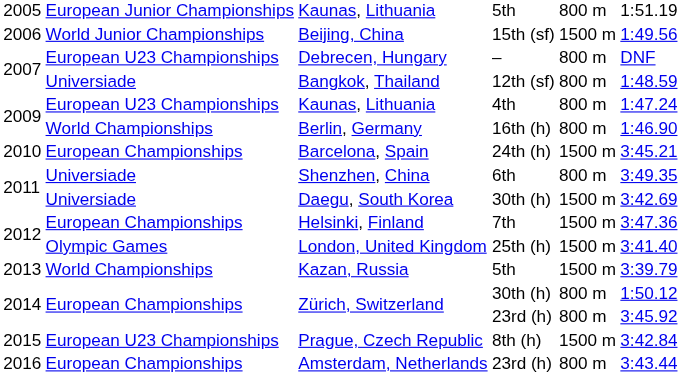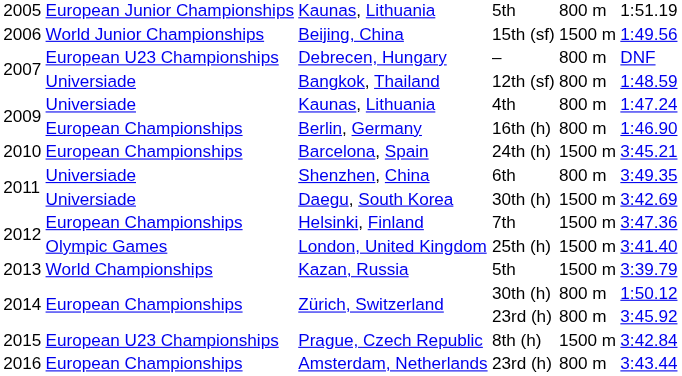 <table>
 <tr>
 <td>2005</td>
 <td><a href='#'>European Junior Championships</a></td>
 <td><a href='#'>Kaunas</a>, <a href='#'>Lithuania</a></td>
 <td>5th</td>
 <td>800 m</td>
 <td>1:51.19</td>
 </tr>
 <tr>
 <td>2006</td>
 <td><a href='#'>World Junior Championships</a></td>
 <td><a href='#'>Beijing, China</a></td>
 <td>15th (sf)</td>
 <td>1500 m</td>
 <td><a href='#'>1:49.56</a></td>
 </tr>
 <tr>
 <td rowspan=2>2007</td>
 <td><a href='#'>European U23 Championships</a></td>
 <td><a href='#'>Debrecen, Hungary</a></td>
 <td>–</td>
 <td>800 m</td>
 <td><a href='#'>DNF</a></td>
 </tr>
 <tr>
 <td><a href='#'>Universiade</a></td>
 <td><a href='#'>Bangkok</a>, <a href='#'>Thailand</a></td>
 <td>12th (sf)</td>
 <td>800 m</td>
 <td><a href='#'>1:48.59</a></td>
 </tr>
 <tr>
 <td rowspan=2>2009</td>
-<td><a href='#'>European U23 Championships</a></td>
+<td><a href='#'>Universiade</a></td>
 <td><a href='#'>Kaunas</a>, <a href='#'>Lithuania</a></td>
 <td>4th</td>
 <td>800 m</td>
 <td><a href='#'>1:47.24</a></td>
 </tr>
 <tr>
-<td><a href='#'>World Championships</a></td>
+<td><a href='#'>European Championships</a></td>
 <td><a href='#'>Berlin</a>, <a href='#'>Germany</a></td>
 <td>16th (h)</td>
 <td>800 m</td>
 <td><a href='#'>1:46.90</a></td>
 </tr>
 <tr>
 <td>2010</td>
 <td><a href='#'>European Championships</a></td>
 <td><a href='#'>Barcelona</a>, <a href='#'>Spain</a></td>
 <td>24th (h)</td>
 <td>1500 m</td>
 <td><a href='#'>3:45.21</a></td>
 </tr>
 <tr>
 <td rowspan=2>2011</td>
 <td><a href='#'>Universiade</a></td>
 <td><a href='#'>Shenzhen</a>, <a href='#'>China</a></td>
 <td>6th</td>
 <td>800 m</td>
 <td><a href='#'>3:49.35</a></td>
 </tr>
 <tr>
 <td><a href='#'>Universiade</a></td>
 <td><a href='#'>Daegu</a>, <a href='#'>South Korea</a></td>
 <td>30th (h)</td>
 <td>1500 m</td>
 <td><a href='#'>3:42.69</a></td>
 </tr>
 <tr>
 <td rowspan=2>2012</td>
 <td><a href='#'>European Championships</a></td>
 <td><a href='#'>Helsinki</a>, <a href='#'>Finland</a></td>
 <td>7th</td>
 <td>1500 m</td>
 <td><a href='#'>3:47.36</a></td>
 </tr>
 <tr>
 <td><a href='#'>Olympic Games</a></td>
 <td><a href='#'>London, United Kingdom</a></td>
 <td>25th (h)</td>
 <td>1500 m</td>
 <td><a href='#'>3:41.40</a></td>
 </tr>
 <tr>
 <td>2013</td>
 <td><a href='#'>World Championships</a></td>
 <td><a href='#'>Kazan, Russia</a></td>
 <td>5th</td>
 <td>1500 m</td>
 <td><a href='#'>3:39.79</a></td>
 </tr>
 <tr>
 <td rowspan=2>2014</td>
 <td rowspan=2><a href='#'>European Championships</a></td>
 <td rowspan=2><a href='#'>Zürich, Switzerland</a></td>
 <td>30th (h)</td>
 <td>800 m</td>
 <td><a href='#'>1:50.12</a></td>
 </tr>
 <tr>
 <td>23rd (h)</td>
 <td>800 m</td>
 <td><a href='#'>3:45.92</a></td>
 </tr>
 <tr>
 <td>2015</td>
 <td><a href='#'>European U23 Championships</a></td>
 <td><a href='#'>Prague, Czech Republic</a></td>
 <td>8th (h)</td>
 <td>1500 m</td>
 <td><a href='#'>3:42.84</a></td>
 </tr>
 <tr>
 <td>2016</td>
 <td><a href='#'>European Championships</a></td>
 <td><a href='#'>Amsterdam, Netherlands</a></td>
 <td>23rd (h)</td>
 <td>800 m</td>
 <td><a href='#'>3:43.44</a></td>
 </tr>
 </table>
